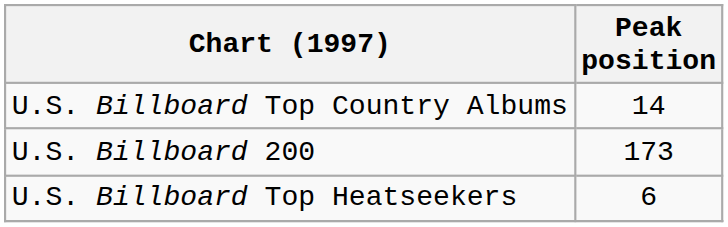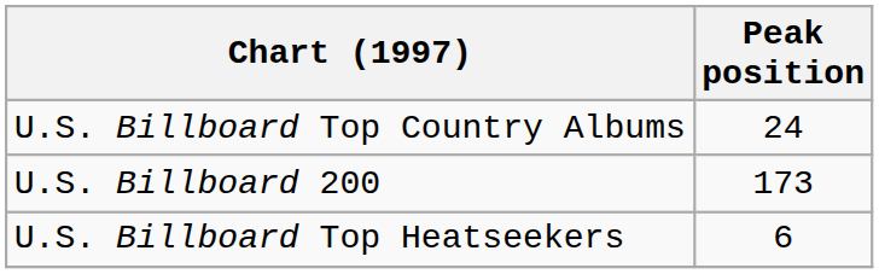 <table class="wikitable">
 <tr>
 <th>Chart (1997)</th>
 <th>Peak<br>position</th>
 </tr>
 <tr>
 <td>U.S. <em>Billboard</em> Top Country Albums</td>
-<td align="center">14</td>
+<td align="center">24</td>
 </tr>
 <tr>
 <td>U.S. <em>Billboard</em> 200</td>
 <td align="center">173</td>
 </tr>
 <tr>
 <td>U.S. <em>Billboard</em> Top Heatseekers</td>
 <td align="center">6</td>
 </tr>
 <tr>
 </tr>
 </table>
